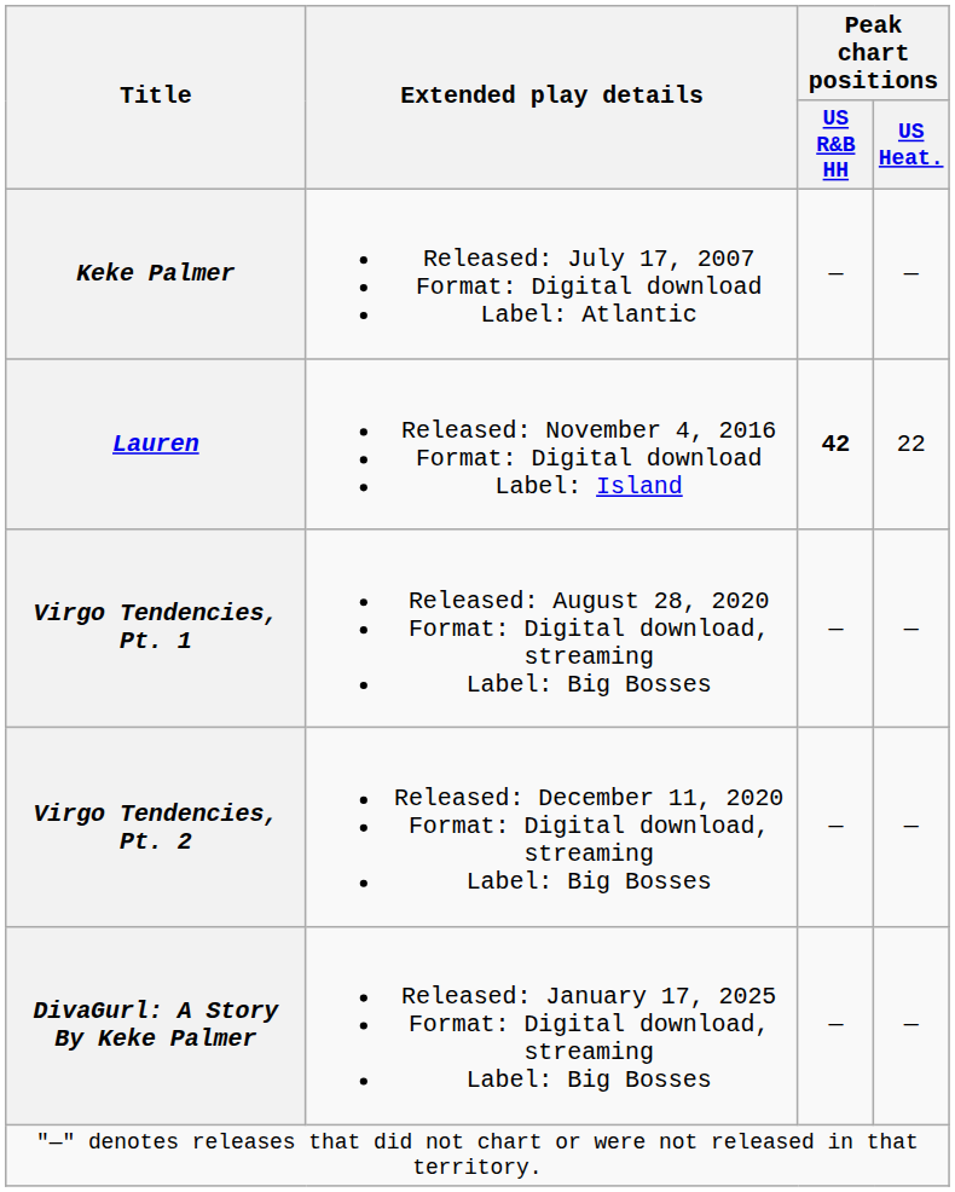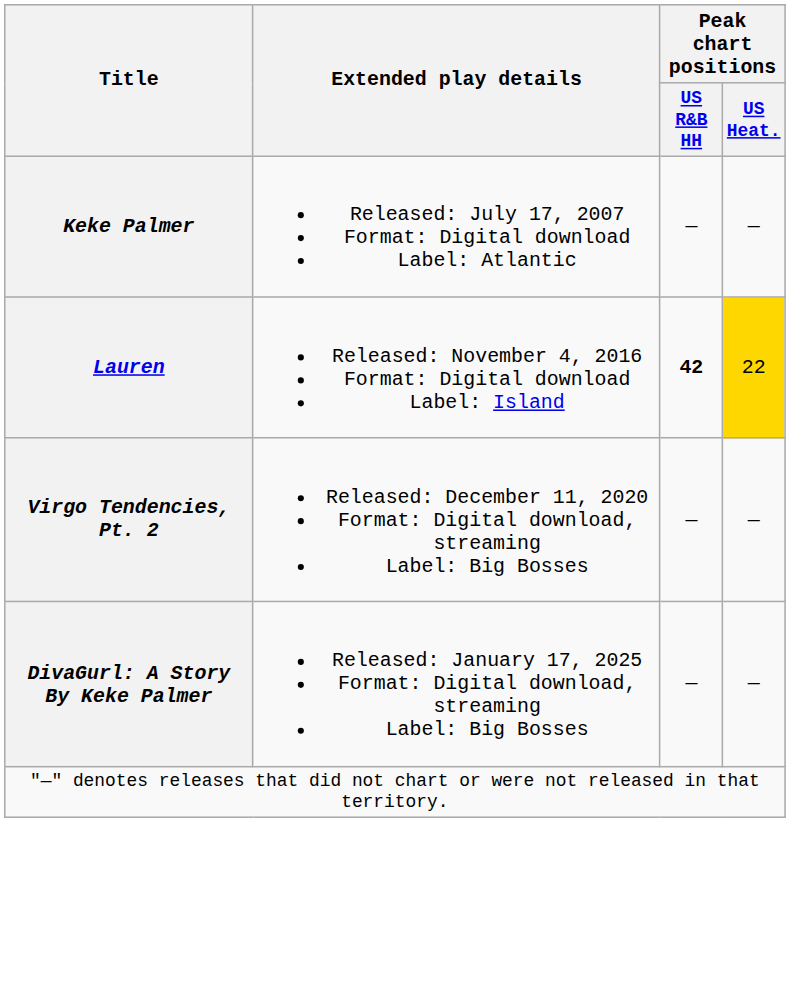 <table class="wikitable plainrowheaders" style="text-align:center;">
 <tr>
 <th scope="col" rowspan="2" style="width:12em;">Title</th>
 <th scope="col" rowspan="2" style="width:20em;">Extended play details</th>
 <th scope="col" colspan="2">Peak chart positions</th>
 </tr>
 <tr>
 <th scope="col" style="width:3em;font-size:90%;"><a href='#'>US<br>R&B HH</a><br></th>
 <th scope="col" style="width:3em;font-size:90%;"><a href='#'>US<br>Heat.</a><br></th>
 </tr>
 <tr>
 <th scope="row"><em>Keke Palmer</em></th>
 <td><br><ul><li>Released: July 17, 2007</li><li>Format: Digital download</li><li>Label: Atlantic</li></ul></td>
 <td>—</td>
 <td>—</td>
 </tr>
 <tr>
 <th scope="row"><em><a href='#'>Lauren</a></em></th>
 <td><br><ul><li>Released: November 4, 2016</li><li>Format: Digital download</li><li>Label: <a href='#'>Island</a></li></ul></td>
 <td><strong>42</strong></td>
-<td>22</td>
-</tr>
-<tr>
-<th scope="row"><em>Virgo Tendencies, Pt. 1</em></th>
-<td><br><ul><li>Released: August 28, 2020</li><li>Format: Digital download, streaming</li><li>Label: Big Bosses</li></ul></td>
-<td>—</td>
-<td>—</td>
+<td style="background: gold;">22</td>
 </tr>
 <tr>
 <th scope="row"><em>Virgo Tendencies, Pt. 2</em></th>
 <td><br><ul><li>Released: December 11, 2020</li><li>Format: Digital download, streaming</li><li>Label: Big Bosses</li></ul></td>
 <td>—</td>
 <td>—</td>
 </tr>
 <tr>
 <th scope="row"><em>DivaGurl: A Story By Keke Palmer</em></th>
 <td><br><ul><li>Released: January 17, 2025</li><li>Format: Digital download, streaming</li><li>Label: Big Bosses</li></ul></td>
 <td>—</td>
 <td>—</td>
 </tr>
 <tr>
 <td colspan="4" style="text-align:center; font-size:90%;">"—" denotes releases that did not chart or were not released in that territory.</td>
 </tr>
 </table>
